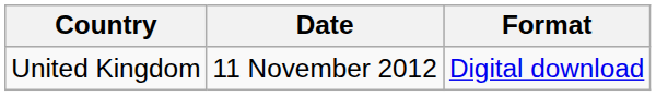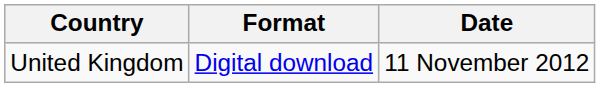 <table class="wikitable">
 <tr>
 <th scope="col">Country</th>
+<th scope="col">Format</th>
 <th scope="col">Date</th>
-<th scope="col">Format</th>
 </tr>
 <tr>
 <td>United Kingdom</td>
+<td><a href='#'>Digital download</a></td>
 <td>11 November 2012</td>
-<td><a href='#'>Digital download</a></td>
 </tr>
 </table>
